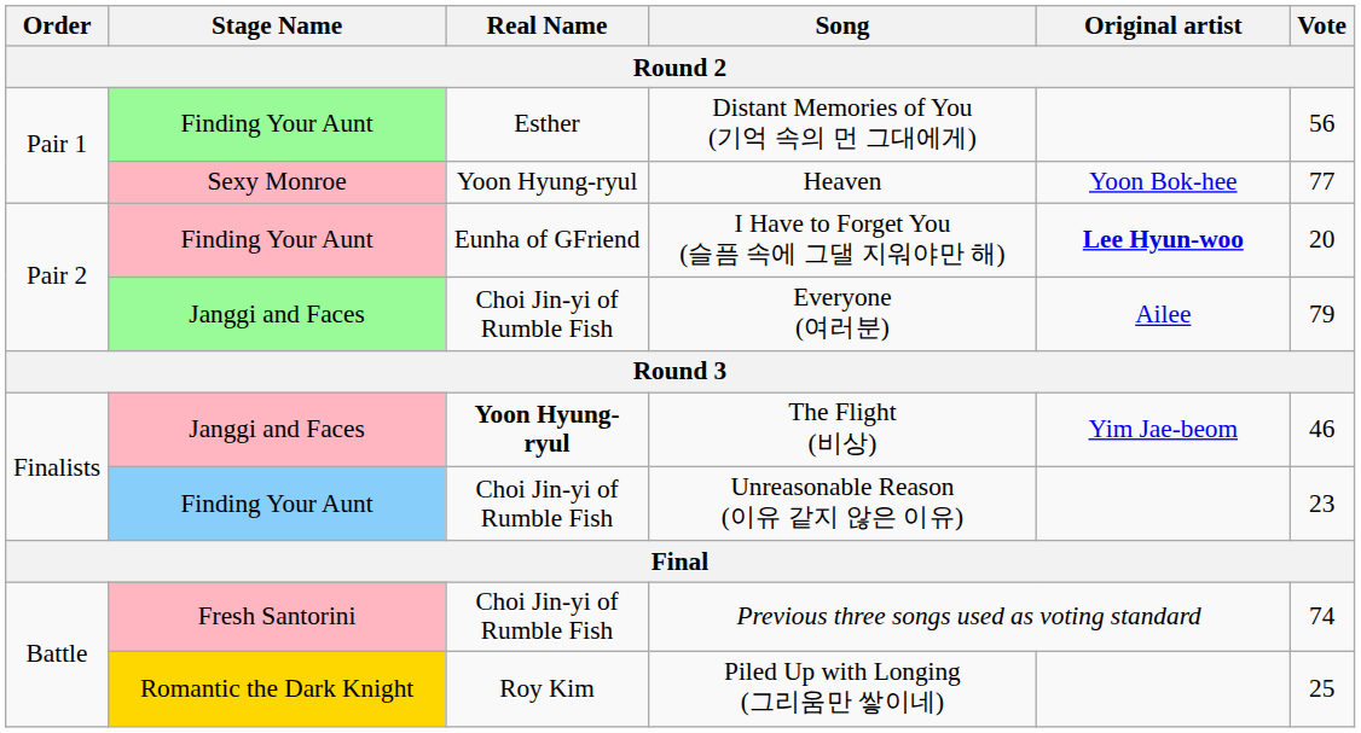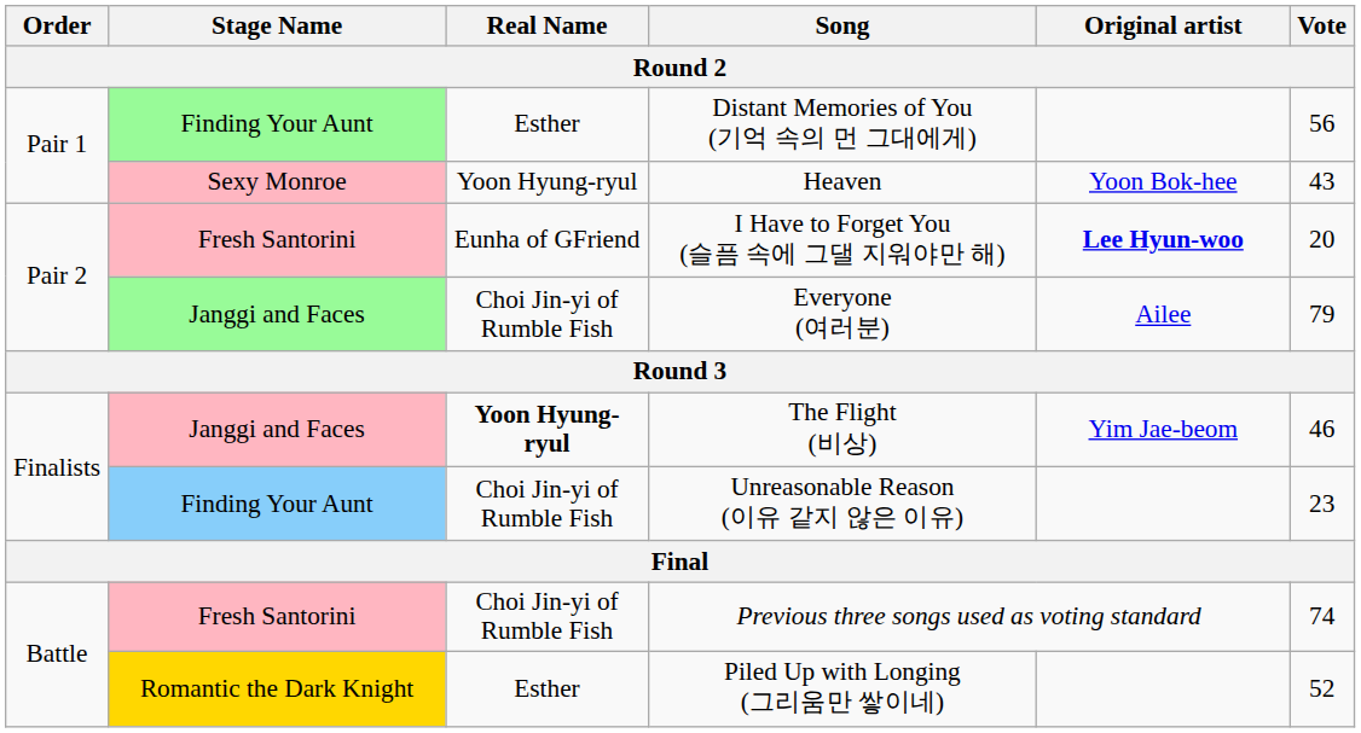 <table class="wikitable" style="text-align:center; width:95%;">
 <tr>
 <th style="width:1%;">Order</th>
 <th style="width:20%;">Stage Name</th>
 <th style="width:12%;">Real Name</th>
 <th style="width:23%;">Song</th>
 <th style="width:15%;">Original artist</th>
 <th style="width:1%;">Vote</th>
 </tr>
 <tr>
 <th colspan=6>Round 2</th>
 </tr>
 <tr>
 <td rowspan=2>Pair 1</td>
 <td bgcolor="palegreen">Finding Your Aunt</td>
 <td>Esther</td>
 <td>Distant Memories of You<br>(기억 속의 먼 그대에게)</td>
 <td></td>
 <td>56</td>
 </tr>
 <tr>
 <td bgcolor="lightpink">Sexy Monroe</td>
 <td>Yoon Hyung-ryul</td>
 <td>Heaven</td>
 <td><a href='#'>Yoon Bok-hee</a></td>
-<td>77</td>
+<td>43</td>
 </tr>
 <tr>
 <td rowspan=2>Pair 2</td>
-<td bgcolor="lightpink">Finding Your Aunt</td>
+<td bgcolor="lightpink">Fresh Santorini</td>
 <td>Eunha of GFriend</td>
 <td>I Have to Forget You<br>(슬픔 속에 그댈 지워야만 해)</td>
 <td><strong><a href='#'>Lee Hyun-woo</a></strong></td>
 <td>20</td>
 </tr>
 <tr>
 <td bgcolor="palegreen">Janggi and Faces</td>
 <td>Choi Jin-yi of Rumble Fish</td>
 <td>Everyone<br>(여러분)</td>
 <td><a href='#'>Ailee</a></td>
 <td>79</td>
 </tr>
 <tr>
 <th colspan=6>Round 3</th>
 </tr>
 <tr>
 <td rowspan=2>Finalists</td>
 <td bgcolor="lightpink">Janggi and Faces</td>
 <td><strong>Yoon Hyung-ryul</strong></td>
 <td>The Flight<br>(비상)</td>
 <td><a href='#'>Yim Jae-beom</a></td>
 <td>46</td>
 </tr>
 <tr>
 <td bgcolor="lightskyblue">Finding Your Aunt</td>
 <td>Choi Jin-yi of Rumble Fish</td>
 <td>Unreasonable Reason<br>(이유 같지 않은 이유)</td>
 <td></td>
 <td>23</td>
 </tr>
 <tr>
 <th colspan=6>Final</th>
 </tr>
 <tr>
 <td rowspan=2>Battle</td>
 <td bgcolor="lightpink">Fresh Santorini</td>
 <td>Choi Jin-yi of Rumble Fish</td>
 <td colspan=2><em>Previous three songs used as voting standard</em></td>
 <td>74</td>
 </tr>
 <tr>
 <td bgcolor="gold">Romantic the Dark Knight</td>
-<td>Roy Kim</td>
+<td>Esther</td>
 <td>Piled Up with Longing<br>(그리움만 쌓이네)</td>
 <td></td>
-<td>25</td>
+<td>52</td>
 </tr>
 </table>
